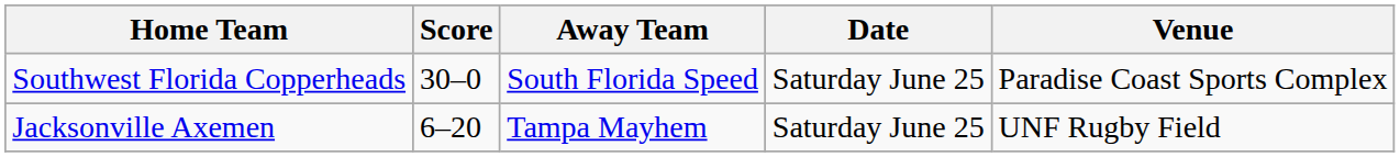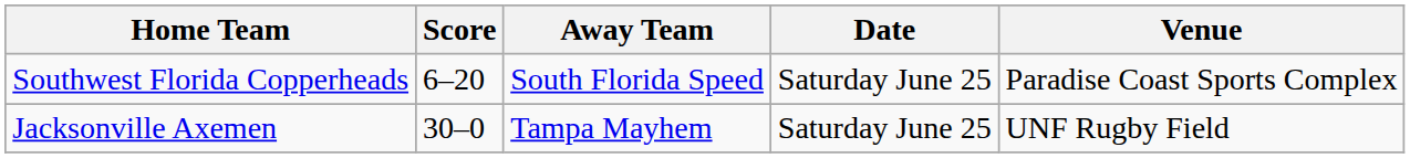 <table class="wikitable">
 <tr>
 <th>Home Team</th>
 <th>Score</th>
 <th>Away Team</th>
 <th>Date</th>
 <th>Venue</th>
 </tr>
 <tr>
 <td> <a href='#'>Southwest Florida Copperheads</a></td>
-<td>30–0</td>
+<td>6–20</td>
 <td> <a href='#'>South Florida Speed</a></td>
 <td>Saturday June 25</td>
 <td>Paradise Coast Sports Complex</td>
 </tr>
 <tr>
 <td> <a href='#'>Jacksonville Axemen</a></td>
-<td>6–20</td>
+<td>30–0</td>
 <td> <a href='#'>Tampa Mayhem</a></td>
 <td>Saturday June 25</td>
 <td>UNF Rugby Field</td>
 </tr>
 </table>
